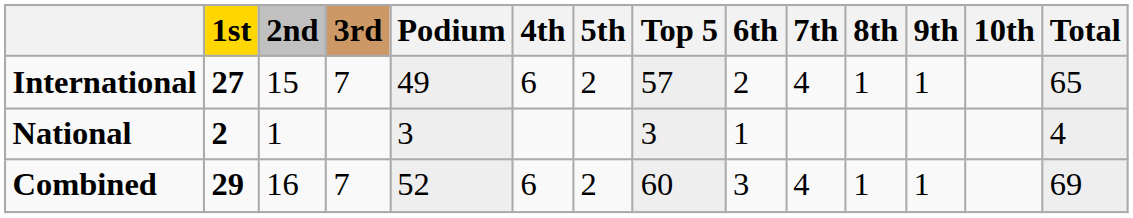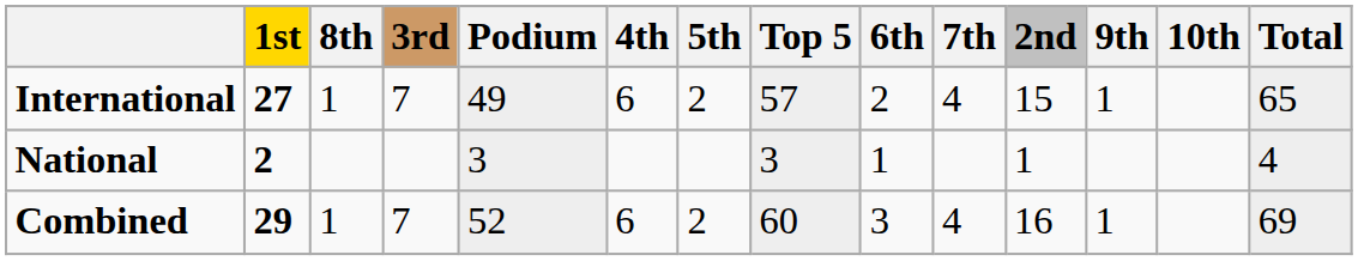 <table class="wikitable">
 <tr>
 <th></th>
 <th style="background: gold;">1st</th>
-<th style="background: silver;">2nd</th>
+<th>8th</th>
 <th style="background: #c96;">3rd</th>
 <th>Podium</th>
 <th>4th</th>
 <th>5th</th>
 <th>Top 5</th>
 <th>6th</th>
 <th>7th</th>
-<th>8th</th>
+<th style="background: silver;">2nd</th>
 <th>9th</th>
 <th>10th</th>
 <th>Total</th>
 </tr>
 <tr>
 <td><strong>International</strong></td>
 <td><strong>27</strong></td>
-<td>15</td>
+<td>1</td>
 <td>7</td>
 <td style="background: #EEEEEE;">49</td>
 <td>6</td>
 <td>2</td>
 <td style="background: #EEEEEE;">57</td>
 <td>2</td>
 <td>4</td>
-<td>1</td>
+<td>15</td>
 <td>1</td>
 <td></td>
 <td style="background: #EEEEEE;">65</td>
 </tr>
 <tr>
 <td><strong>National</strong></td>
 <td><strong>2</strong></td>
-<td>1</td>
+<td></td>
 <td></td>
 <td style="background: #EEEEEE;">3</td>
 <td></td>
 <td></td>
 <td style="background: #EEEEEE;">3</td>
 <td>1</td>
 <td></td>
-<td></td>
+<td>1</td>
 <td></td>
 <td></td>
 <td style="background: #EEEEEE;">4</td>
 </tr>
 <tr>
 <td><strong>Combined</strong></td>
 <td><strong>29</strong></td>
-<td>16</td>
+<td>1</td>
 <td>7</td>
 <td style="background: #EEEEEE;">52</td>
 <td>6</td>
 <td>2</td>
 <td style="background: #EEEEEE;">60</td>
 <td>3</td>
 <td>4</td>
-<td>1</td>
+<td>16</td>
 <td>1</td>
 <td></td>
 <td style="background: #EEEEEE;">69</td>
 </tr>
 </table>
